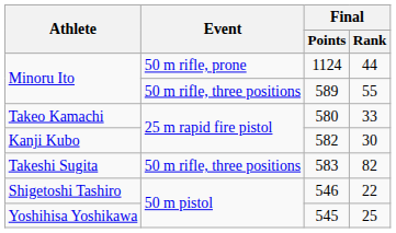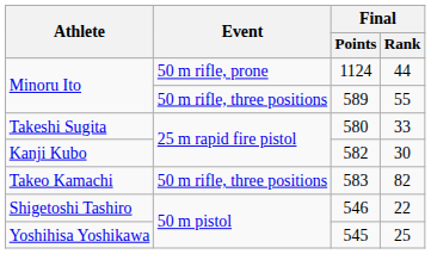 <table class="wikitable" style="font-size:90%">
 <tr>
 <th rowspan="2">Athlete</th>
 <th rowspan="2">Event</th>
 <th colspan=2>Final</th>
 </tr>
 <tr style="font-size:95%">
 <th>Points</th>
 <th>Rank</th>
 </tr>
 <tr align=center>
 <td align=left rowspan=2><a href='#'>Minoru Ito</a></td>
 <td align=left><a href='#'>50 m rifle, prone</a></td>
 <td>1124</td>
 <td>44</td>
 </tr>
 <tr align=center>
 <td align=left><a href='#'>50 m rifle, three positions</a></td>
 <td>589</td>
 <td>55</td>
 </tr>
 <tr align=center>
-<td align=left><a href='#'>Takeo Kamachi</a></td>
+<td align=left><a href='#'>Takeshi Sugita</a></td>
 <td align=left rowspan=2><a href='#'>25 m rapid fire pistol</a></td>
 <td>580</td>
 <td>33</td>
 </tr>
 <tr align=center>
 <td align=left><a href='#'>Kanji Kubo</a></td>
 <td>582</td>
 <td>30</td>
 </tr>
 <tr align=center>
-<td align=left><a href='#'>Takeshi Sugita</a></td>
+<td align=left><a href='#'>Takeo Kamachi</a></td>
 <td align=left><a href='#'>50 m rifle, three positions</a></td>
 <td>583</td>
 <td>82</td>
 </tr>
 <tr align=center>
 <td align=left><a href='#'>Shigetoshi Tashiro</a></td>
 <td align=left rowspan=2><a href='#'>50 m pistol</a></td>
 <td>546</td>
 <td>22</td>
 </tr>
 <tr align=center>
 <td align=left><a href='#'>Yoshihisa Yoshikawa</a></td>
 <td>545</td>
 <td>25</td>
 </tr>
 </table>
